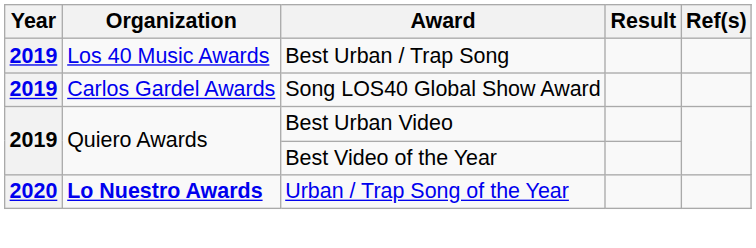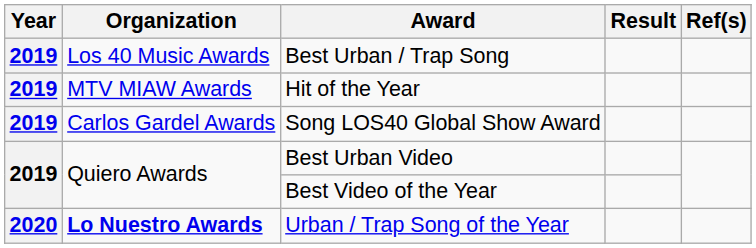 <table class="wikitable plainrowheaders">
 <tr align=center>
 <th scope="col">Year</th>
 <th scope="col">Organization</th>
 <th scope="col">Award</th>
 <th scope="col">Result</th>
 <th scope="col">Ref(s)</th>
 </tr>
 <tr>
 <th scope="row"><a href='#'>2019</a></th>
 <td><a href='#'>Los 40 Music Awards</a></td>
 <td>Best Urban / Trap Song</td>
+<td></td>
+<td></td>
+</tr>
+<tr>
+<th scope="row"><a href='#'>2019</a></th>
+<td><a href='#'>MTV MIAW Awards</a></td>
+<td>Hit of the Year</td>
 <td></td>
 <td></td>
 </tr>
 <tr>
 <th scope="row"><a href='#'>2019</a></th>
 <td><a href='#'>Carlos Gardel Awards</a></td>
 <td>Song LOS40 Global Show Award</td>
 <td></td>
 <td></td>
 </tr>
 <tr>
 <th rowspan=2 scope="row">2019</th>
 <td rowspan=2>Quiero Awards</td>
 <td>Best Urban Video</td>
 <td></td>
 <td rowspan=2></td>
 </tr>
 <tr>
 <td>Best Video of the Year</td>
 <td></td>
 </tr>
 <tr>
 <th scope="row"><a href='#'>2020</a></th>
 <td><strong><a href='#'>Lo Nuestro Awards</a></strong></td>
 <td><a href='#'>Urban / Trap Song of the Year</a></td>
 <td></td>
 <td></td>
 </tr>
 </table>
